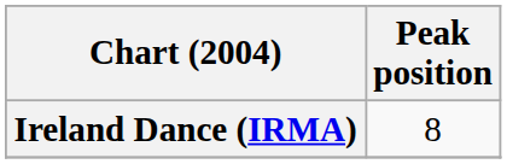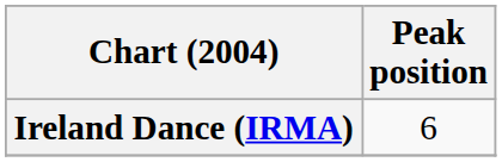 <table class="wikitable sortable plainrowheaders" style="text-align:center">
 <tr>
 <th>Chart (2004)</th>
 <th>Peak<br>position</th>
 </tr>
 <tr>
 <th scope="row">Ireland Dance (<a href='#'>IRMA</a>)</th>
-<td>8</td>
+<td>6</td>
 </tr>
 <tr>
 </tr>
 <tr>
 </tr>
 <tr>
 </tr>
 <tr>
 </tr>
 <tr>
 </tr>
 <tr>
 </tr>
 </table>
